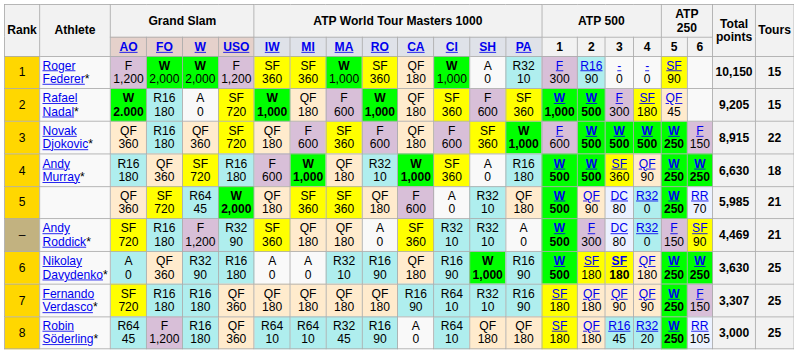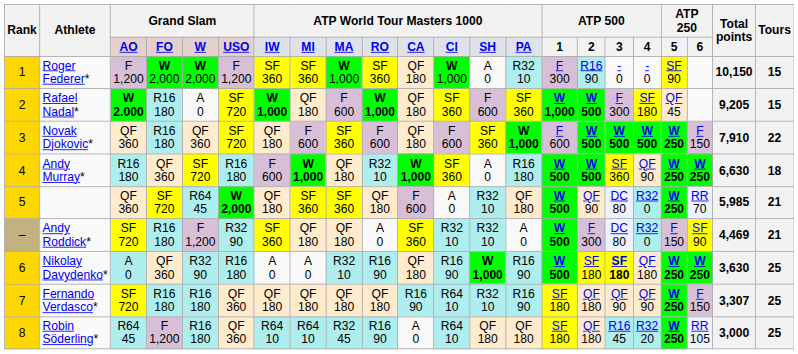 <table class=wikitable style=font-size:90%;text-align:center>
 <tr>
 <th rowspan=2>Rank</th>
 <th rowspan=2>Athlete</th>
 <th colspan=4>Grand Slam</th>
 <th colspan=8>ATP World Tour Masters 1000</th>
 <th colspan=4>ATP 500</th>
 <th colspan=2>ATP 250</th>
 <th rowspan=2>Total points</th>
 <th rowspan=2>Tours</th>
 </tr>
 <tr>
 <td bgcolor=#e5d1cb width="35px"><strong><a href='#'>AO</a></strong></td>
 <td bgcolor=#e5d1cb width="35px"><strong><a href='#'>FO</a></strong></td>
 <td bgcolor=#e5d1cb width="35px"><strong><a href='#'>W</a></strong></td>
 <td bgcolor=#e5d1cb width="35px"><strong><a href='#'>USO</a></strong></td>
 <td bgcolor=#dfe2e9 width="35px"><strong><a href='#'>IW</a></strong></td>
 <td bgcolor=#dfe2e9 width="35px"><strong><a href='#'>MI</a></strong></td>
 <td bgcolor=#dfe2e9 width="35px"><strong><a href='#'>MA</a></strong></td>
 <td bgcolor=#dfe2e9 width="35px"><strong><a href='#'>RO</a></strong></td>
 <td bgcolor=#dfe2e9 width="35px"><strong><a href='#'>CA</a></strong></td>
 <td bgcolor=#dfe2e9 width="35px"><strong><a href='#'>CI</a></strong></td>
 <td bgcolor=#dfe2e9 width="35px"><strong><a href='#'>SH</a></strong></td>
 <td bgcolor=#dfe2e9 width="35px"><strong><a href='#'>PA</a></strong></td>
 <th width=30>1</th>
 <th width=30>2</th>
 <th width=30>3</th>
 <th width=30>4</th>
 <th width=30>5</th>
 <th width=30>6</th>
 </tr>
 <tr>
 <td bgcolor=gold>1</td>
 <td align=left> <a href='#'>Roger Federer</a>*</td>
 <td bgcolor=thistle> F<br>1,200</td>
 <td bgcolor=lime> <strong>W</strong><br>2,000</td>
 <td bgcolor=lime> <strong>W</strong><br>2,000</td>
 <td bgcolor=thistle> F<br>1,200</td>
 <td bgcolor=yellow> SF<br>360</td>
 <td bgcolor=yellow> SF<br>360</td>
 <td bgcolor=lime> <strong>W</strong><br>1,000</td>
 <td bgcolor=yellow> SF<br>360</td>
 <td bgcolor=#ffebcd> QF<br>180</td>
 <td bgcolor=lime> <strong>W</strong><br>1,000</td>
 <td> A<br>0</td>
 <td bgcolor=#afeeee> R32<br>10</td>
 <td bgcolor=thistle> <a href='#'>F</a><br>300</td>
 <td bgcolor=#afeeee> <a href='#'>R16</a><br>90</td>
 <td> <a href='#'>-</a><br>0</td>
 <td> <a href='#'>-</a><br>0</td>
 <td bgcolor=yellow> <a href='#'>SF</a><br>90</td>
 <td> <br></td>
 <th>10,150</th>
 <th>15</th>
 </tr>
 <tr>
 <td bgcolor=gold>2</td>
 <td align=left> <a href='#'>Rafael Nadal</a>*</td>
 <td bgcolor=lime> <strong>W</strong><br><strong>2.000</strong></td>
 <td bgcolor=#afeeee> R16<br>180</td>
 <td> A<br>0</td>
 <td bgcolor=yellow> SF<br>720</td>
 <td bgcolor=lime> <strong>W</strong><br><strong>1,000</strong></td>
 <td bgcolor=#ffebcd> QF<br>180</td>
 <td bgcolor=thistle> F<br>600</td>
 <td bgcolor=lime> <strong>W</strong><br><strong>1,000</strong></td>
 <td bgcolor=#ffebcd> QF<br>180</td>
 <td bgcolor=yellow> SF<br>360</td>
 <td bgcolor=thistle> F<br>600</td>
 <td bgcolor=yellow> SF<br>360</td>
 <td bgcolor=lime> <a href='#'><strong>W</strong></a><br><strong>1,000</strong></td>
 <td bgcolor=lime> <a href='#'><strong>W</strong></a><br><strong>500</strong></td>
 <td bgcolor=thistle> <a href='#'>F</a><br>300</td>
 <td bgcolor=yellow> <a href='#'>SF</a><br>180</td>
 <td bgcolor=#ffebcd> <a href='#'>QF</a><br>45</td>
 <td> <br></td>
 <th>9,205</th>
 <th>15</th>
 </tr>
 <tr>
 <td bgcolor=gold>3</td>
 <td align=left> <a href='#'>Novak Djokovic</a>*</td>
 <td bgcolor=#ffebcd> QF<br>360</td>
 <td bgcolor=#afeeee> R16<br>180</td>
 <td bgcolor=#ffebcd> QF<br>360</td>
 <td bgcolor=yellow> SF<br>720</td>
 <td bgcolor=#ffebcd> QF<br>180</td>
 <td bgcolor=thistle> F<br>600</td>
 <td bgcolor=yellow> SF<br>360</td>
 <td bgcolor=thistle> F<br>600</td>
 <td bgcolor=#ffebcd> QF<br>180</td>
 <td bgcolor=thistle> F<br>600</td>
 <td bgcolor=yellow> SF<br>360</td>
 <td bgcolor=lime> <strong>W</strong><br><strong>1,000</strong></td>
 <td bgcolor=thistle> <a href='#'>F</a><br>600</td>
 <td bgcolor=lime> <a href='#'><strong>W</strong></a><br><strong>500</strong></td>
 <td bgcolor=lime> <a href='#'><strong>W</strong></a><br><strong>500</strong></td>
 <td bgcolor=lime> <a href='#'><strong>W</strong></a><br><strong>500</strong></td>
 <td bgcolor=lime> <a href='#'><strong>W</strong></a><br><strong>250</strong></td>
 <td bgcolor=thistle> <a href='#'>F</a><br>150</td>
-<th>8,915</th>
+<th>7,910</th>
 <th>22</th>
 </tr>
 <tr>
 <td bgcolor=gold>4</td>
 <td align=left> <a href='#'>Andy Murray</a>*</td>
 <td bgcolor=#afeeee> R16<br>180</td>
 <td bgcolor=#ffebcd> QF<br>360</td>
 <td bgcolor=yellow> SF<br>720</td>
 <td bgcolor=#afeeee> R16<br>180</td>
 <td bgcolor=thistle> F<br>600</td>
 <td bgcolor=lime> <strong>W</strong><br><strong>1,000</strong></td>
 <td bgcolor=#ffebcd> QF<br>180</td>
 <td bgcolor=#afeeee> R32<br>10</td>
 <td bgcolor=lime> <strong>W</strong><br><strong>1,000</strong></td>
 <td bgcolor=yellow> SF<br>360</td>
 <td> A<br>0</td>
 <td bgcolor=#afeeee> R16<br>180</td>
 <td bgcolor=lime> <a href='#'><strong>W</strong></a><br><strong>500</strong></td>
 <td bgcolor=lime> <a href='#'><strong>W</strong></a><br><strong>500</strong></td>
 <td bgcolor=yellow> <a href='#'>SF</a><br>360</td>
 <td bgcolor=#ffebcd> <a href='#'>QF</a><br>90</td>
 <td bgcolor=lime> <a href='#'><strong>W</strong></a><br><strong>250</strong></td>
 <td bgcolor=lime> <a href='#'><strong>W</strong></a><br><strong>250</strong></td>
 <th>6,630</th>
 <th>18</th>
 </tr>
 <tr>
 <td bgcolor=gold>5</td>
 <td align=left></td>
 <td bgcolor=#ffebcd> QF<br>360</td>
 <td bgcolor=yellow> SF<br>720</td>
 <td bgcolor=#afeeee> R64<br>45</td>
 <td bgcolor=lime> <strong>W</strong><br><strong>2,000</strong></td>
 <td bgcolor=#ffebcd> QF<br>180</td>
 <td bgcolor=yellow> SF<br>360</td>
 <td bgcolor=yellow> SF<br>360</td>
 <td bgcolor=#ffebcd> QF<br>180</td>
 <td bgcolor=thistle> F<br>600</td>
 <td> A<br>0</td>
 <td bgcolor=#afeeee> R32<br>10</td>
 <td bgcolor=#ffebcd> QF<br>180</td>
 <td bgcolor=lime> <a href='#'><strong>W</strong></a><br><strong>500</strong></td>
 <td bgcolor=#ffebcd> <a href='#'>QF</a><br>90</td>
 <td bgcolor="#ECF2FF"> <a href='#'>DC</a><br>80</td>
 <td bgcolor=#afeeee> <a href='#'>R32</a><br>0</td>
 <td bgcolor=lime> <a href='#'><strong>W</strong></a><br><strong>250</strong></td>
 <td bgcolor="#ECF2FF"> <a href='#'>RR</a><br>70</td>
 <th>5,985</th>
 <th>21</th>
 </tr>
 <tr>
 <td bgcolor=#C2B280>–</td>
 <td align=left> <a href='#'>Andy Roddick</a>*</td>
 <td bgcolor=yellow> SF<br>720</td>
 <td bgcolor=#afeeee> R16<br>180</td>
 <td bgcolor=thistle> F<br>1,200</td>
 <td bgcolor=#afeeee> R32<br>90</td>
 <td bgcolor=yellow> SF<br>360</td>
 <td bgcolor=#ffebcd> QF<br>180</td>
 <td bgcolor=#ffebcd> QF<br>180</td>
 <td> A<br>0</td>
 <td bgcolor=yellow> SF<br>360</td>
 <td bgcolor=#afeeee> R32<br>10</td>
 <td bgcolor=#afeeee> R32<br>10</td>
 <td> A<br>0</td>
 <td bgcolor=lime> <a href='#'><strong>W</strong></a><br><strong>500</strong></td>
 <td bgcolor=thistle> <a href='#'>F</a><br>300</td>
 <td bgcolor="#ECF2FF"> <a href='#'>DC</a><br>80</td>
 <td bgcolor=#afeeee> <a href='#'>R32</a><br>0</td>
 <td bgcolor=thistle> <a href='#'>F</a><br>150</td>
 <td bgcolor=yellow> <a href='#'>SF</a><br>90</td>
 <th>4,469</th>
 <th>21</th>
 </tr>
 <tr>
 <td bgcolor=gold>6</td>
 <td align=left> <a href='#'>Nikolay Davydenko</a>*</td>
 <td bgcolor=#afeeee> A<br>0</td>
 <td bgcolor=#ffebcd> QF<br>360</td>
 <td bgcolor=#afeeee> R32<br>90</td>
 <td bgcolor=#afeeee> R16<br>180</td>
 <td> A<br>0</td>
 <td> A<br>0</td>
 <td bgcolor=#afeeee> R32<br>10</td>
 <td bgcolor=#afeeee> R16<br>90</td>
 <td bgcolor=#ffebcd> QF<br>180</td>
 <td bgcolor=#afeeee> R16<br>90</td>
 <td bgcolor=lime> <strong>W</strong><br><strong>1,000</strong></td>
 <td bgcolor=#afeeee> R16<br>90</td>
 <td bgcolor=lime> <a href='#'><strong>W</strong></a><br><strong>500</strong></td>
 <td bgcolor=yellow> <a href='#'>SF</a><br>180</td>
 <td bgcolor=yellow><strong> <a href='#'>SF</a><br>180</strong></td>
 <td bgcolor=#ffebcd> <a href='#'>QF</a><br>180</td>
 <td bgcolor=lime> <a href='#'><strong>W</strong></a><br><strong>250</strong></td>
 <td bgcolor=lime> <a href='#'><strong>W</strong></a><br><strong>250</strong></td>
 <th>3,630</th>
 <th>25</th>
 </tr>
 <tr>
 <td bgcolor=gold>7</td>
 <td align=left> <a href='#'>Fernando Verdasco</a>*</td>
 <td bgcolor=yellow> SF<br>720</td>
 <td bgcolor=#afeeee> R16<br>180</td>
 <td bgcolor=#afeeee> R16<br>180</td>
 <td bgcolor=#ffebcd> QF<br>360</td>
 <td bgcolor=#ffebcd> QF<br>180</td>
 <td bgcolor=#ffebcd> QF<br>180</td>
 <td bgcolor=#ffebcd> QF<br>180</td>
 <td bgcolor=#ffebcd> QF<br>180</td>
 <td bgcolor=#afeeee> R16<br>90</td>
 <td bgcolor=#afeeee> R64<br>10</td>
 <td bgcolor=#afeeee> R32<br>10</td>
 <td bgcolor=#afeeee> R16<br>90</td>
 <td bgcolor=yellow> <a href='#'>SF</a><br>180</td>
 <td bgcolor=#ffebcd> <a href='#'>QF</a><br>180</td>
 <td bgcolor=#ffebcd> <a href='#'>QF</a><br>90</td>
 <td bgcolor=#ffebcd> <a href='#'>QF</a><br>90</td>
 <td bgcolor=lime> <a href='#'><strong>W</strong></a><br><strong>250</strong></td>
 <td bgcolor=thistle> <a href='#'>F</a><br>150</td>
 <th>3,307</th>
 <th>25</th>
 </tr>
 <tr>
 <td bgcolor=gold>8</td>
 <td align=left> <a href='#'>Robin Söderling</a>*</td>
 <td bgcolor=#afeeee> R64<br>45</td>
 <td bgcolor=thistle> F<br>1,200</td>
 <td bgcolor=#afeeee> R16<br>180</td>
 <td bgcolor=#ffebcd> QF<br>360</td>
 <td bgcolor=#afeeee> R64<br>10</td>
 <td bgcolor=#afeeee> R64<br>10</td>
 <td bgcolor=#afeeee> R32<br>45</td>
 <td bgcolor=#afeeee> R16<br>90</td>
 <td> A<br>0</td>
 <td bgcolor=#afeeee> R64<br>10</td>
 <td bgcolor=#ffebcd> QF<br>180</td>
 <td bgcolor=#ffebcd> QF<br>180</td>
 <td bgcolor=yellow> <a href='#'>SF</a><br>180</td>
 <td bgcolor=#ffebcd> <a href='#'>QF</a><br>180</td>
 <td bgcolor=#afeeee> <a href='#'>R16</a><br>45</td>
 <td bgcolor=#afeeee> <a href='#'>R32</a><br>20</td>
 <td bgcolor=lime> <a href='#'><strong>W</strong></a><br><strong>250</strong></td>
 <td bgcolor="#ECF2FF"> <a href='#'>RR</a><br>105</td>
 <th>3,000</th>
 <th>25</th>
 </tr>
 </table>
